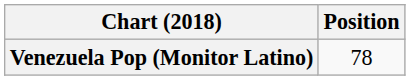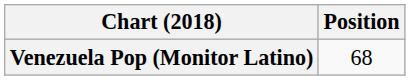 <table class="wikitable plainrowheaders sortable" style="text-align:center">
 <tr>
 <th scope="col">Chart (2018)</th>
 <th scope="col">Position</th>
 </tr>
 <tr>
 <th scope="row">Venezuela Pop (Monitor Latino)</th>
-<td>78</td>
+<td>68</td>
 </tr>
 </table>
